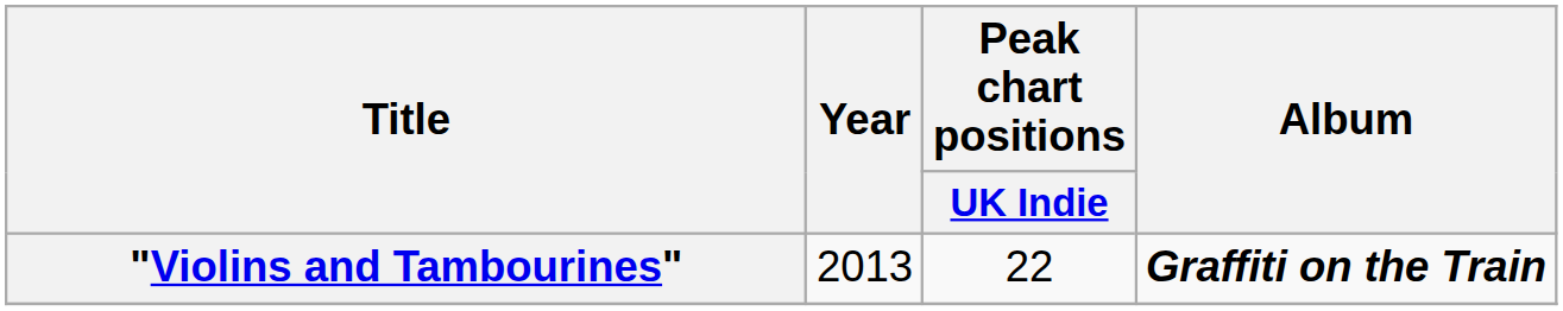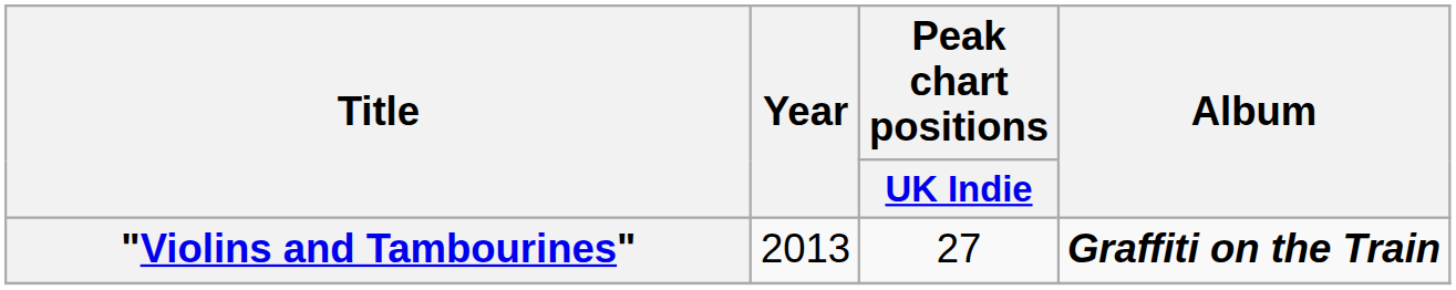 <table class="wikitable plainrowheaders" style="text-align:center;">
 <tr>
 <th scope="col" rowspan="2" style="width:18em;">Title</th>
 <th scope="col" rowspan="2">Year</th>
 <th scope="col" colspan="1">Peak chart positions</th>
 <th scope="col" rowspan="2">Album</th>
 </tr>
 <tr>
 <th scope="col" style="width:2.5em; font-size:90%;"><a href='#'>UK Indie</a><br></th>
 </tr>
 <tr>
 <th scope="row">"<a href='#'>Violins and Tambourines</a>"</th>
 <td>2013</td>
-<td>22</td>
+<td>27</td>
 <td><strong><em>Graffiti on the Train</em></strong></td>
 </tr>
 <tr>
 </tr>
 </table>
